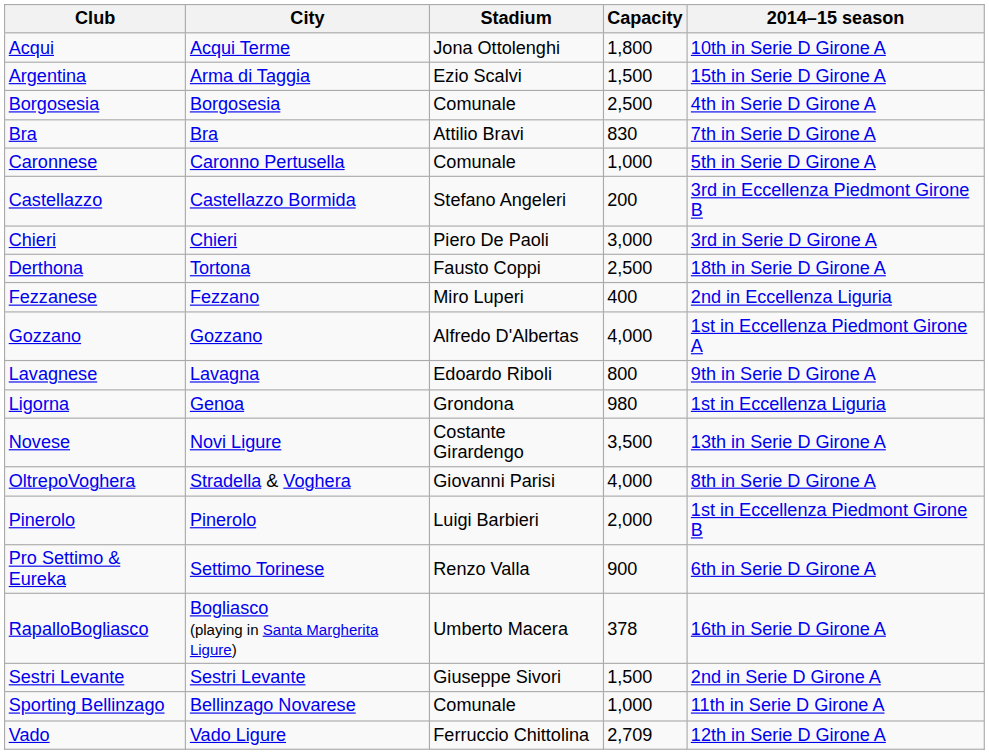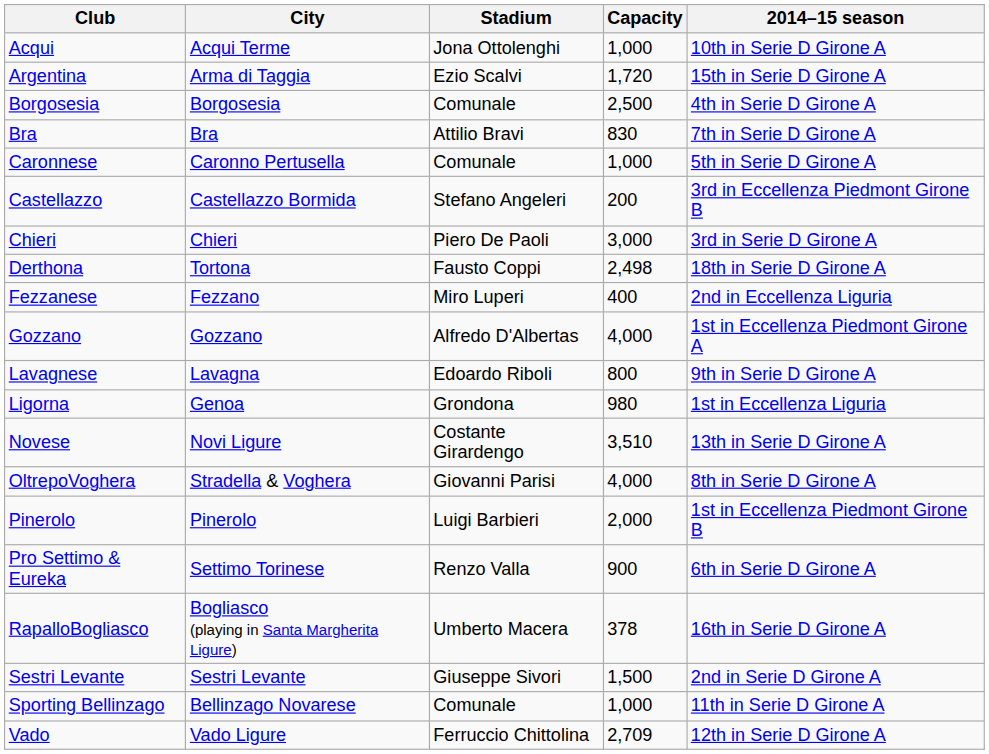 <table class="wikitable sortable">
 <tr>
 <th>Club</th>
 <th>City</th>
 <th>Stadium</th>
 <th>Capacity</th>
 <th>2014–15 season</th>
 </tr>
 <tr>
 <td><a href='#'>Acqui</a></td>
 <td><a href='#'>Acqui Terme</a></td>
 <td>Jona Ottolenghi</td>
-<td>1,800</td>
+<td>1,000</td>
 <td><a href='#'>10th in Serie D Girone A</a></td>
 </tr>
 <tr>
 <td><a href='#'>Argentina</a></td>
 <td><a href='#'>Arma di Taggia</a></td>
 <td>Ezio Scalvi</td>
-<td>1,500</td>
+<td>1,720</td>
 <td><a href='#'>15th in Serie D Girone A</a></td>
 </tr>
 <tr>
 <td><a href='#'>Borgosesia</a></td>
 <td><a href='#'>Borgosesia</a></td>
 <td>Comunale</td>
 <td>2,500</td>
 <td><a href='#'>4th in Serie D Girone A</a></td>
 </tr>
 <tr>
 <td><a href='#'>Bra</a></td>
 <td><a href='#'>Bra</a></td>
 <td>Attilio Bravi</td>
 <td>830</td>
 <td><a href='#'>7th in Serie D Girone A</a></td>
 </tr>
 <tr>
 <td><a href='#'>Caronnese</a></td>
 <td><a href='#'>Caronno Pertusella</a></td>
 <td>Comunale</td>
 <td>1,000</td>
 <td><a href='#'>5th in Serie D Girone A</a></td>
 </tr>
 <tr>
 <td><a href='#'>Castellazzo</a></td>
 <td><a href='#'>Castellazzo Bormida</a></td>
 <td>Stefano Angeleri</td>
 <td>200</td>
 <td><a href='#'>3rd in Eccellenza Piedmont Girone B</a></td>
 </tr>
 <tr>
 <td><a href='#'>Chieri</a></td>
 <td><a href='#'>Chieri</a></td>
 <td>Piero De Paoli</td>
 <td>3,000</td>
 <td><a href='#'>3rd in Serie D Girone A</a></td>
 </tr>
 <tr>
 <td><a href='#'>Derthona</a></td>
 <td><a href='#'>Tortona</a></td>
 <td>Fausto Coppi</td>
-<td>2,500</td>
+<td>2,498</td>
 <td><a href='#'>18th in Serie D Girone A</a></td>
 </tr>
 <tr>
 <td><a href='#'>Fezzanese</a></td>
 <td><a href='#'>Fezzano</a></td>
 <td>Miro Luperi</td>
 <td>400</td>
 <td><a href='#'>2nd in Eccellenza Liguria</a></td>
 </tr>
 <tr>
 <td><a href='#'>Gozzano</a></td>
 <td><a href='#'>Gozzano</a></td>
 <td>Alfredo D'Albertas</td>
 <td>4,000</td>
 <td><a href='#'>1st in Eccellenza Piedmont Girone A</a></td>
 </tr>
 <tr>
 <td><a href='#'>Lavagnese</a></td>
 <td><a href='#'>Lavagna</a></td>
 <td>Edoardo Riboli</td>
 <td>800</td>
 <td><a href='#'>9th in Serie D Girone A</a></td>
 </tr>
 <tr>
 <td><a href='#'>Ligorna</a></td>
 <td><a href='#'>Genoa</a></td>
 <td>Grondona</td>
 <td>980</td>
 <td><a href='#'>1st in Eccellenza Liguria</a></td>
 </tr>
 <tr>
 <td><a href='#'>Novese</a></td>
 <td><a href='#'>Novi Ligure</a></td>
 <td>Costante Girardengo</td>
-<td>3,500</td>
+<td>3,510</td>
 <td><a href='#'>13th in Serie D Girone A</a></td>
 </tr>
 <tr>
 <td><a href='#'>OltrepoVoghera</a></td>
 <td><a href='#'>Stradella</a> & <a href='#'>Voghera</a></td>
 <td>Giovanni Parisi</td>
 <td>4,000</td>
 <td><a href='#'>8th in Serie D Girone A</a></td>
 </tr>
 <tr>
 <td><a href='#'>Pinerolo</a></td>
 <td><a href='#'>Pinerolo</a></td>
 <td>Luigi Barbieri</td>
 <td>2,000</td>
 <td><a href='#'>1st in Eccellenza Piedmont Girone B</a></td>
 </tr>
 <tr>
 <td><a href='#'>Pro Settimo & Eureka</a></td>
 <td><a href='#'>Settimo Torinese</a></td>
 <td>Renzo Valla</td>
 <td>900</td>
 <td><a href='#'>6th in Serie D Girone A</a></td>
 </tr>
 <tr>
 <td><a href='#'>RapalloBogliasco</a></td>
 <td><a href='#'>Bogliasco</a><br><small>(playing in <a href='#'>Santa Margherita Ligure</a>)</small></td>
 <td>Umberto Macera</td>
 <td>378</td>
 <td><a href='#'>16th in Serie D Girone A</a></td>
 </tr>
 <tr>
 <td><a href='#'>Sestri Levante</a></td>
 <td><a href='#'>Sestri Levante</a></td>
 <td>Giuseppe Sivori</td>
 <td>1,500</td>
 <td><a href='#'>2nd in Serie D Girone A</a></td>
 </tr>
 <tr>
 <td><a href='#'>Sporting Bellinzago</a></td>
 <td><a href='#'>Bellinzago Novarese</a></td>
 <td>Comunale</td>
 <td>1,000</td>
 <td><a href='#'>11th in Serie D Girone A</a></td>
 </tr>
 <tr>
 <td><a href='#'>Vado</a></td>
 <td><a href='#'>Vado Ligure</a></td>
 <td>Ferruccio Chittolina</td>
 <td>2,709</td>
 <td><a href='#'>12th in Serie D Girone A</a></td>
 </tr>
 </table>
